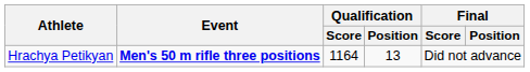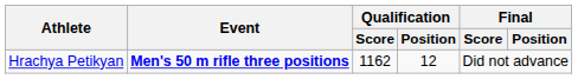 <table class=wikitable style="font-size:90%">
 <tr>
 <th rowspan="2">Athlete</th>
 <th rowspan="2">Event</th>
 <th colspan="2">Qualification</th>
 <th colspan="2">Final</th>
 </tr>
 <tr style="font-size:95%">
 <th>Score</th>
 <th>Position</th>
 <th>Score</th>
 <th>Position</th>
 </tr>
 <tr align=center>
 <td align=left><a href='#'>Hrachya Petikyan</a></td>
 <td align=left><strong><a href='#'>Men's 50 m rifle three positions</a></strong></td>
-<td>1164</td>
-<td>13</td>
+<td>1162</td>
+<td>12</td>
 <td colspan=2>Did not advance</td>
 </tr>
 </table>
